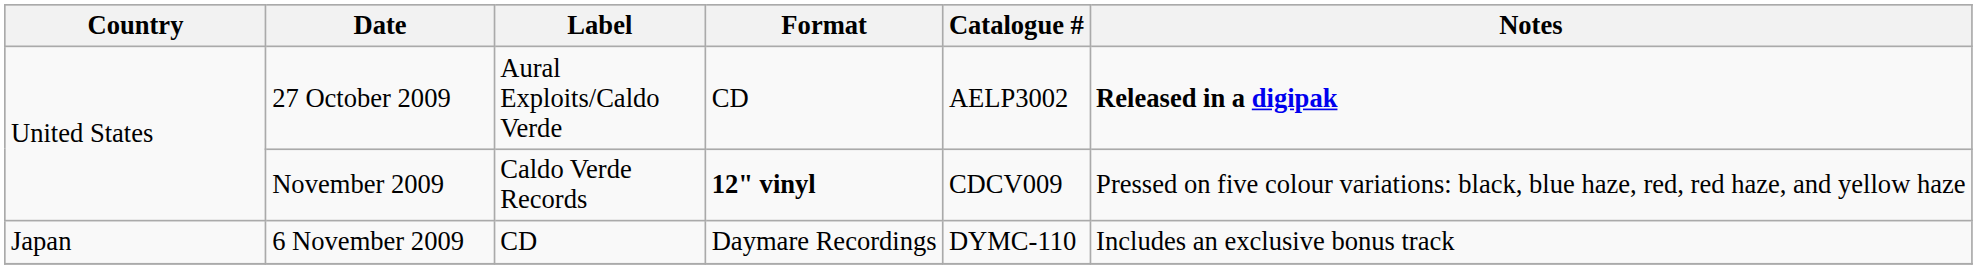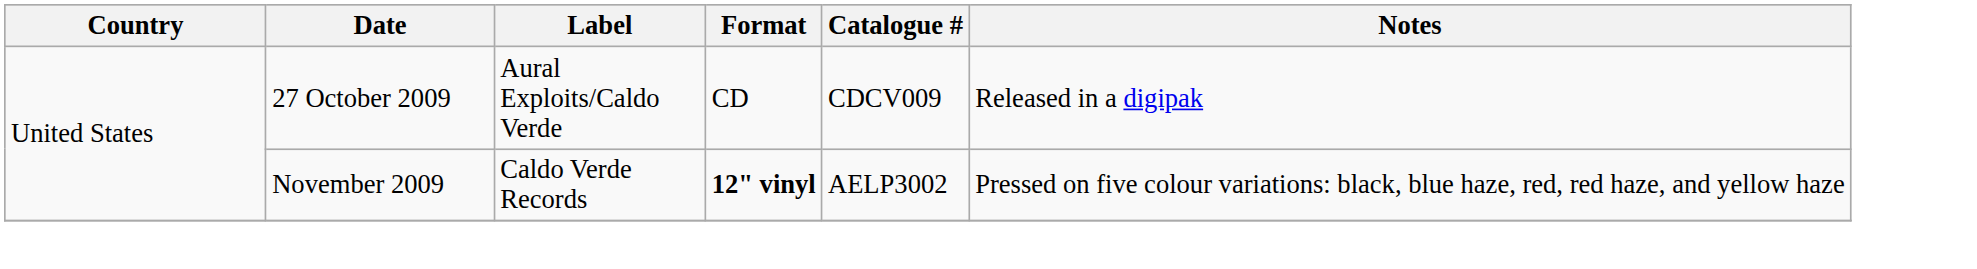 <table class="wikitable">
 <tr>
 <th width="150px">Country</th>
 <th width="130px">Date</th>
 <th width="120px">Label</th>
 <th>Format</th>
 <th>Catalogue #</th>
 <th>Notes</th>
 </tr>
 <tr>
 <td rowspan="2">United States</td>
 <td>27 October 2009</td>
 <td>Aural Exploits/Caldo Verde</td>
 <td>CD</td>
-<td>AELP3002</td>
-<td><strong>Released in a <a href='#'>digipak</a></strong></td>
+<td>CDCV009</td>
+<td>Released in a <a href='#'>digipak</a></td>
 </tr>
 <tr>
 <td>November 2009</td>
 <td>Caldo Verde Records</td>
 <td><strong>12" vinyl</strong></td>
-<td>CDCV009</td>
+<td>AELP3002</td>
 <td>Pressed on five colour variations: black, blue haze, red, red haze, and yellow haze</td>
-</tr>
-<tr>
-<td>Japan</td>
-<td>6 November 2009</td>
-<td>CD</td>
-<td>Daymare Recordings</td>
-<td>DYMC-110</td>
-<td>Includes an exclusive bonus track</td>
 </tr>
 <tr>
 </tr>
 </table>
